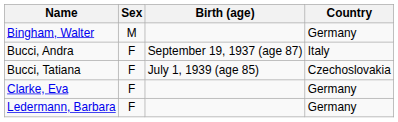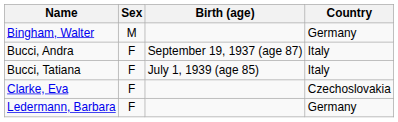 <table class="wikitable sortable">
 <tr>
 <th>Name</th>
 <th>Sex</th>
 <th>Birth (age)</th>
 <th>Country</th>
 </tr>
 <tr>
 <td><a href='#'>Bingham, Walter</a></td>
 <td style="text-align:center">M</td>
 <td></td>
 <td>Germany</td>
 </tr>
 <tr>
 <td>Bucci, Andra</td>
 <td style="text-align: center;">F</td>
 <td>September 19, 1937 (age 87)</td>
 <td>Italy</td>
 </tr>
 <tr>
 <td>Bucci, Tatiana</td>
 <td style="text-align: center;">F</td>
 <td>July 1, 1939 (age 85)</td>
-<td>Czechoslovakia</td>
+<td>Italy</td>
 </tr>
 <tr>
 <td><a href='#'>Clarke, Eva</a></td>
 <td style="text-align:center">F</td>
 <td></td>
-<td>Germany</td>
+<td>Czechoslovakia</td>
 </tr>
 <tr>
 <td><a href='#'>Ledermann, Barbara</a></td>
 <td style="text-align:center">F</td>
 <td></td>
 <td>Germany</td>
 </tr>
 </table>
